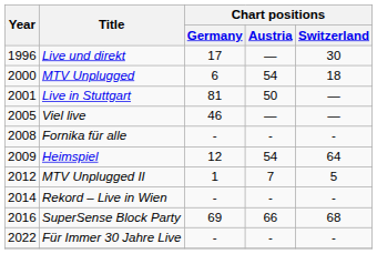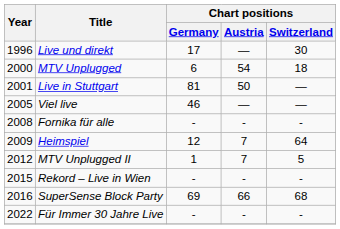 <table class="wikitable">
 <tr>
 <th rowspan="2">Year</th>
 <th rowspan="2">Title</th>
 <th colspan="3">Chart positions</th>
 </tr>
 <tr>
 <th><a href='#'>Germany</a></th>
 <th><a href='#'>Austria</a></th>
 <th><a href='#'>Switzerland</a></th>
 </tr>
 <tr>
 <td>1996</td>
 <td><em><a href='#'>Live und direkt</a></em></td>
 <td align="center">17</td>
 <td align="center">—</td>
 <td align="center">30</td>
 </tr>
 <tr>
 <td>2000</td>
 <td><em><a href='#'>MTV Unplugged</a></em></td>
 <td align="center">6</td>
 <td align="center">54</td>
 <td align="center">18</td>
 </tr>
 <tr>
 <td>2001</td>
 <td><em><a href='#'>Live in Stuttgart</a></em></td>
 <td align="center">81</td>
 <td align="center">50</td>
 <td align="center">—</td>
 </tr>
 <tr>
 <td>2005</td>
 <td><em>Viel live</em></td>
 <td align="center">46</td>
 <td align="center">—</td>
 <td align="center">—</td>
 </tr>
 <tr>
 <td>2008</td>
 <td><em>Fornika für alle</em></td>
 <td align="center">-</td>
 <td align="center">-</td>
 <td align="center">-</td>
 </tr>
 <tr>
 <td>2009</td>
 <td><em><a href='#'>Heimspiel</a></em></td>
 <td align="center">12</td>
-<td align="center">54</td>
+<td align="center">7</td>
 <td align="center">64</td>
 </tr>
 <tr>
 <td>2012</td>
 <td><em>MTV Unplugged II</em></td>
 <td align="center">1</td>
 <td align="center">7</td>
 <td align="center">5</td>
 </tr>
 <tr>
-<td>2014</td>
+<td>2015</td>
 <td><em>Rekord – Live in Wien</em></td>
 <td align="center">-</td>
 <td align="center">-</td>
 <td align="center">-</td>
 </tr>
 <tr>
 <td>2016</td>
 <td><em>SuperSense Block Party</em></td>
 <td align="center">69</td>
 <td align="center">66</td>
 <td align="center">68</td>
 </tr>
 <tr>
 <td>2022</td>
 <td><em>Für Immer 30 Jahre Live</em></td>
 <td align="center">-</td>
 <td align="center">-</td>
 <td align="center">-</td>
 </tr>
 <tr>
 </tr>
 </table>
